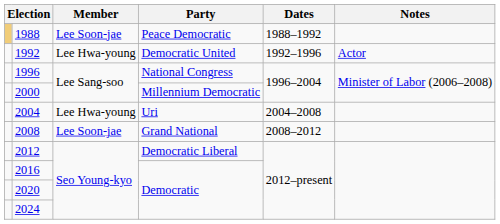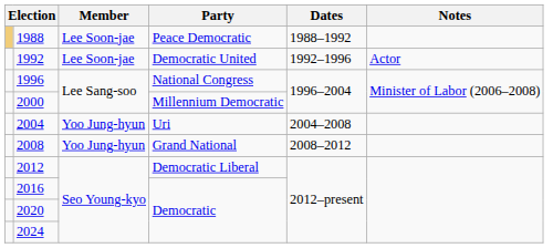 <table class="wikitable">
 <tr>
 <th colspan="2">Election</th>
 <th>Member</th>
 <th>Party</th>
 <th>Dates</th>
 <th>Notes</th>
 </tr>
 <tr>
 <td bgcolor=#F1CD79></td>
 <td><a href='#'>1988</a></td>
 <td><a href='#'>Lee Soon-jae</a></td>
 <td><a href='#'>Peace Democratic</a></td>
 <td>1988–1992</td>
 <td></td>
 </tr>
 <tr>
 <td bgcolor=></td>
 <td><a href='#'>1992</a></td>
-<td>Lee Hwa-young</td>
+<td><a href='#'>Lee Soon-jae</a></td>
 <td><a href='#'>Democratic United</a></td>
 <td>1992–1996</td>
 <td><a href='#'>Actor</a></td>
 </tr>
 <tr>
 <td bgcolor=></td>
 <td><a href='#'>1996</a></td>
 <td rowspan="2">Lee Sang-soo</td>
 <td><a href='#'>National Congress</a></td>
 <td rowspan="2">1996–2004</td>
 <td rowspan="2"><a href='#'>Minister of Labor</a> (2006–2008)</td>
 </tr>
 <tr>
 <td bgcolor=></td>
 <td><a href='#'>2000</a></td>
 <td><a href='#'>Millennium Democratic</a></td>
 </tr>
 <tr>
 <td bgcolor=></td>
 <td><a href='#'>2004</a></td>
-<td>Lee Hwa-young</td>
+<td><a href='#'>Yoo Jung-hyun</a></td>
 <td><a href='#'>Uri</a></td>
 <td>2004–2008</td>
 <td></td>
 </tr>
 <tr>
 <td bgcolor=></td>
 <td><a href='#'>2008</a></td>
-<td><a href='#'>Lee Soon-jae</a></td>
+<td><a href='#'>Yoo Jung-hyun</a></td>
 <td><a href='#'>Grand National</a></td>
 <td>2008–2012</td>
 <td></td>
 </tr>
 <tr>
 <td bgcolor=></td>
 <td><a href='#'>2012</a></td>
 <td rowspan="4"><a href='#'>Seo Young-kyo</a></td>
 <td><a href='#'>Democratic Liberal</a></td>
 <td rowspan="4">2012–present</td>
 <td rowspan="4"></td>
 </tr>
 <tr>
 <td bgcolor=></td>
 <td><a href='#'>2016</a></td>
 <td rowspan="3"><a href='#'>Democratic</a></td>
 </tr>
 <tr>
 <td bgcolor=></td>
 <td><a href='#'>2020</a></td>
 </tr>
 <tr>
 <td bgcolor=></td>
 <td><a href='#'>2024</a></td>
 </tr>
 </table>
